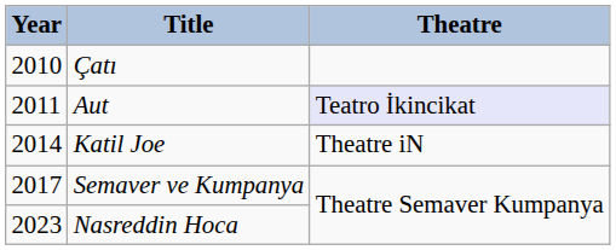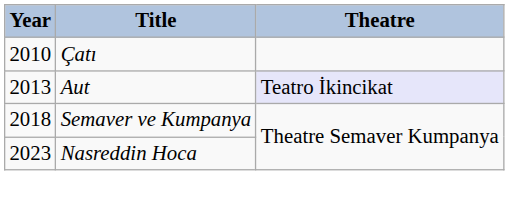 <table class="wikitable">
 <tr>
 <th style="background:#B0C4DE;">Year</th>
 <th style="background:#B0C4DE;">Title</th>
 <th style="background:#B0C4DE;">Theatre</th>
 </tr>
 <tr>
 <td>2010</td>
 <td><em>Çatı</em></td>
 <td></td>
 </tr>
 <tr>
-<td>2011</td>
+<td>2013</td>
 <td><em>Aut</em></td>
 <td style="background: lavender;">Teatro İkincikat</td>
 </tr>
 <tr>
-<td>2014</td>
-<td><em>Katil Joe</em></td>
-<td>Theatre iN</td>
-</tr>
-<tr>
-<td>2017</td>
+<td>2018</td>
 <td><em>Semaver ve Kumpanya</em></td>
 <td rowspan="2">Theatre Semaver Kumpanya</td>
 </tr>
 <tr>
 <td>2023</td>
 <td><em>Nasreddin Hoca</em></td>
 </tr>
 </table>
